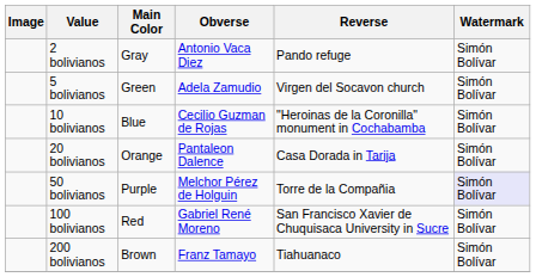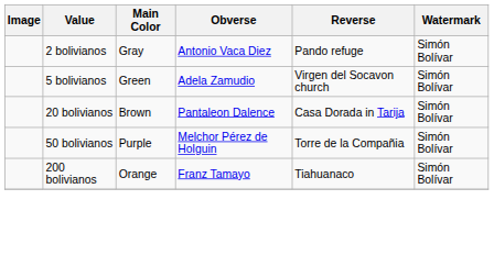 <table class="wikitable" style="font-size: 90%">
 <tr>
 <th>Image</th>
 <th>Value</th>
 <th>Main Color</th>
 <th>Obverse</th>
 <th>Reverse</th>
 <th>Watermark</th>
 </tr>
 <tr>
 <td></td>
 <td>2 bolivianos</td>
 <td>Gray</td>
 <td><a href='#'>Antonio Vaca Diez</a></td>
 <td>Pando refuge</td>
 <td>Simón Bolívar</td>
 </tr>
 <tr>
 <td></td>
 <td>5 bolivianos</td>
 <td>Green</td>
 <td><a href='#'>Adela Zamudio</a></td>
 <td>Virgen del Socavon church</td>
 <td>Simón Bolívar</td>
 </tr>
 <tr>
 <td></td>
-<td>10 bolivianos</td>
-<td>Blue</td>
-<td><a href='#'>Cecilio Guzman de Rojas</a></td>
-<td>"Heroinas de la Coronilla" monument in <a href='#'>Cochabamba</a></td>
-<td>Simón Bolívar</td>
-</tr>
-<tr>
-<td></td>
 <td>20 bolivianos</td>
-<td>Orange</td>
+<td>Brown</td>
 <td><a href='#'>Pantaleon Dalence</a></td>
 <td>Casa Dorada in <a href='#'>Tarija</a></td>
 <td>Simón Bolívar</td>
 </tr>
 <tr>
 <td></td>
 <td>50 bolivianos</td>
 <td>Purple</td>
 <td><a href='#'>Melchor Pérez de Holguin</a></td>
 <td>Torre de la Compañia</td>
-<td style="background: lavender;">Simón Bolívar</td>
-</tr>
-<tr>
-<td></td>
-<td>100 bolivianos</td>
-<td>Red</td>
-<td><a href='#'>Gabriel René Moreno</a></td>
-<td>San Francisco Xavier de Chuquisaca University in <a href='#'>Sucre</a></td>
 <td>Simón Bolívar</td>
 </tr>
 <tr>
 <td></td>
 <td>200 bolivianos</td>
-<td>Brown</td>
+<td>Orange</td>
 <td><a href='#'>Franz Tamayo</a></td>
 <td>Tiahuanaco</td>
 <td>Simón Bolívar</td>
 </tr>
 <tr>
 </tr>
 </table>
